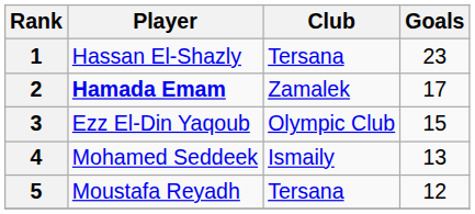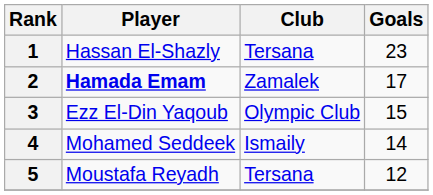 <table class="wikitable" style="text-align:center">
 <tr>
 <th>Rank</th>
 <th>Player</th>
 <th>Club</th>
 <th>Goals</th>
 </tr>
 <tr>
 <th>1</th>
 <td align="left"> <a href='#'>Hassan El-Shazly</a></td>
 <td align="left"><a href='#'>Tersana</a></td>
 <td>23</td>
 </tr>
 <tr>
 <th>2</th>
 <td align="left"><strong> <a href='#'>Hamada Emam</a></strong></td>
 <td align="left"><a href='#'>Zamalek</a></td>
 <td>17</td>
 </tr>
 <tr>
 <th>3</th>
 <td align="left"> <a href='#'>Ezz El-Din Yaqoub</a></td>
 <td align="left"><a href='#'>Olympic Club</a></td>
 <td>15</td>
 </tr>
 <tr>
 <th>4</th>
 <td align="left"> <a href='#'>Mohamed Seddeek</a></td>
 <td align="left"><a href='#'>Ismaily</a></td>
-<td>13</td>
+<td>14</td>
 </tr>
 <tr>
 <th>5</th>
 <td align="left"> <a href='#'>Moustafa Reyadh</a></td>
 <td align="left"><a href='#'>Tersana</a></td>
 <td>12</td>
 </tr>
 <tr>
 </tr>
 </table>
